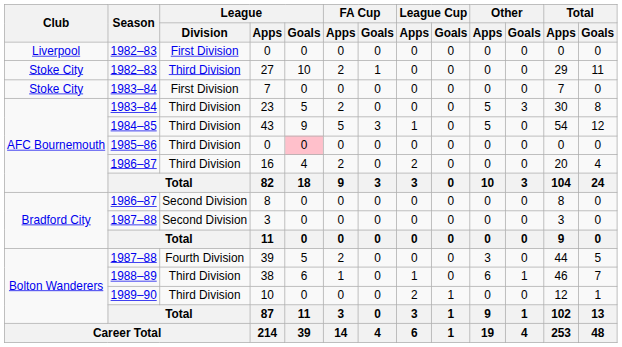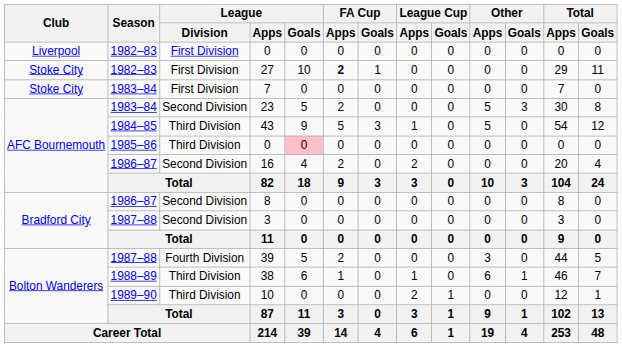 <table class="wikitable" style="text-align: center;">
 <tr>
 <th rowspan="2">Club</th>
 <th rowspan="2">Season</th>
 <th colspan="3">League</th>
 <th colspan="2">FA Cup</th>
 <th colspan="2">League Cup</th>
 <th colspan="2">Other</th>
 <th colspan="2">Total</th>
 </tr>
 <tr>
 <th>Division</th>
 <th>Apps</th>
 <th>Goals</th>
 <th>Apps</th>
 <th>Goals</th>
 <th>Apps</th>
 <th>Goals</th>
 <th>Apps</th>
 <th>Goals</th>
 <th>Apps</th>
 <th>Goals</th>
 </tr>
 <tr>
 <td><a href='#'>Liverpool</a></td>
 <td><a href='#'>1982–83</a></td>
 <td><a href='#'>First Division</a></td>
 <td>0</td>
 <td>0</td>
 <td>0</td>
 <td>0</td>
 <td>0</td>
 <td>0</td>
 <td>0</td>
 <td>0</td>
 <td>0</td>
 <td>0</td>
 </tr>
 <tr>
 <td><a href='#'>Stoke City</a></td>
 <td><a href='#'>1982–83</a></td>
-<td><a href='#'>Third Division</a></td>
+<td>First Division</td>
 <td>27</td>
 <td>10</td>
-<td>2</td>
+<td><strong>2</strong></td>
 <td>1</td>
 <td>0</td>
 <td>0</td>
 <td>0</td>
 <td>0</td>
 <td>29</td>
 <td>11</td>
 </tr>
 <tr>
 <td><a href='#'>Stoke City</a></td>
 <td><a href='#'>1983–84</a></td>
 <td>First Division</td>
 <td>7</td>
 <td>0</td>
 <td>0</td>
 <td>0</td>
 <td>0</td>
 <td>0</td>
 <td>0</td>
 <td>0</td>
 <td>7</td>
 <td>0</td>
 </tr>
 <tr>
 <td rowspan=5><a href='#'>AFC Bournemouth</a></td>
 <td><a href='#'>1983–84</a></td>
-<td>Third Division</td>
+<td>Second Division</td>
 <td>23</td>
 <td>5</td>
 <td>2</td>
 <td>0</td>
 <td>0</td>
 <td>0</td>
 <td>5</td>
 <td>3</td>
 <td>30</td>
 <td>8</td>
 </tr>
 <tr>
 <td><a href='#'>1984–85</a></td>
 <td>Third Division</td>
 <td>43</td>
 <td>9</td>
 <td>5</td>
 <td>3</td>
 <td>1</td>
 <td>0</td>
 <td>5</td>
 <td>0</td>
 <td>54</td>
 <td>12</td>
 </tr>
 <tr>
 <td><a href='#'>1985–86</a></td>
 <td>Third Division</td>
 <td>0</td>
 <td style="background: pink;">0</td>
 <td>0</td>
 <td>0</td>
 <td>0</td>
 <td>0</td>
 <td>0</td>
 <td>0</td>
 <td>0</td>
 <td>0</td>
 </tr>
 <tr>
 <td><a href='#'>1986–87</a></td>
-<td>Third Division</td>
+<td>Second Division</td>
 <td>16</td>
 <td>4</td>
 <td>2</td>
 <td>0</td>
 <td>2</td>
 <td>0</td>
 <td>0</td>
 <td>0</td>
 <td>20</td>
 <td>4</td>
 </tr>
 <tr>
 <th colspan=2>Total</th>
 <th>82</th>
 <th>18</th>
 <th>9</th>
 <th>3</th>
 <th>3</th>
 <th>0</th>
 <th>10</th>
 <th>3</th>
 <th>104</th>
 <th>24</th>
 </tr>
 <tr>
 <td rowspan=3><a href='#'>Bradford City</a></td>
 <td><a href='#'>1986–87</a></td>
 <td>Second Division</td>
 <td>8</td>
 <td>0</td>
 <td>0</td>
 <td>0</td>
 <td>0</td>
 <td>0</td>
 <td>0</td>
 <td>0</td>
 <td>8</td>
 <td>0</td>
 </tr>
 <tr>
 <td><a href='#'>1987–88</a></td>
 <td>Second Division</td>
 <td>3</td>
 <td>0</td>
 <td>0</td>
 <td>0</td>
 <td>0</td>
 <td>0</td>
 <td>0</td>
 <td>0</td>
 <td>3</td>
 <td>0</td>
 </tr>
 <tr>
 <th colspan=2>Total</th>
 <th>11</th>
 <th>0</th>
 <th>0</th>
 <th>0</th>
 <th>0</th>
 <th>0</th>
 <th>0</th>
 <th>0</th>
 <th>9</th>
 <th>0</th>
 </tr>
 <tr>
 <td rowspan=4><a href='#'>Bolton Wanderers</a></td>
 <td><a href='#'>1987–88</a></td>
 <td>Fourth Division</td>
 <td>39</td>
 <td>5</td>
 <td>2</td>
 <td>0</td>
 <td>0</td>
 <td>0</td>
 <td>3</td>
 <td>0</td>
 <td>44</td>
 <td>5</td>
 </tr>
 <tr>
 <td><a href='#'>1988–89</a></td>
 <td>Third Division</td>
 <td>38</td>
 <td>6</td>
 <td>1</td>
 <td>0</td>
 <td>1</td>
 <td>0</td>
 <td>6</td>
 <td>1</td>
 <td>46</td>
 <td>7</td>
 </tr>
 <tr>
 <td><a href='#'>1989–90</a></td>
 <td>Third Division</td>
 <td>10</td>
 <td>0</td>
 <td>0</td>
 <td>0</td>
 <td>2</td>
 <td>1</td>
 <td>0</td>
 <td>0</td>
 <td>12</td>
 <td>1</td>
 </tr>
 <tr>
 <th colspan=2>Total</th>
 <th>87</th>
 <th>11</th>
 <th>3</th>
 <th>0</th>
 <th>3</th>
 <th>1</th>
 <th>9</th>
 <th>1</th>
 <th>102</th>
 <th>13</th>
 </tr>
 <tr>
 <th colspan="3">Career Total</th>
 <th>214</th>
 <th>39</th>
 <th>14</th>
 <th>4</th>
 <th>6</th>
 <th>1</th>
 <th>19</th>
 <th>4</th>
 <th>253</th>
 <th>48</th>
 </tr>
 </table>
